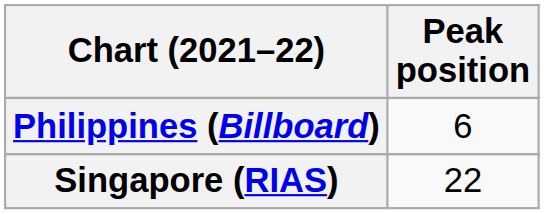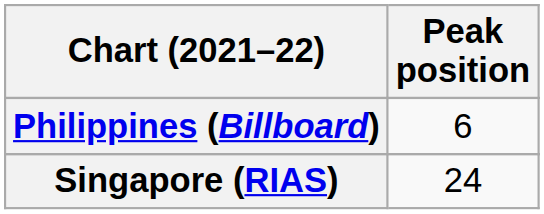 <table class="wikitable plainrowheaders" style="text-align:center">
 <tr>
 <th scope="col">Chart (2021–22)</th>
 <th scope="col">Peak<br>position</th>
 </tr>
 <tr>
 </tr>
 <tr>
 <th scope="row"><a href='#'>Philippines</a> (<em><a href='#'>Billboard</a></em>)</th>
 <td>6</td>
 </tr>
 <tr>
 </tr>
 <tr>
 <th scope="row">Singapore (<a href='#'>RIAS</a>)</th>
-<td>22</td>
+<td>24</td>
 </tr>
 </table>
